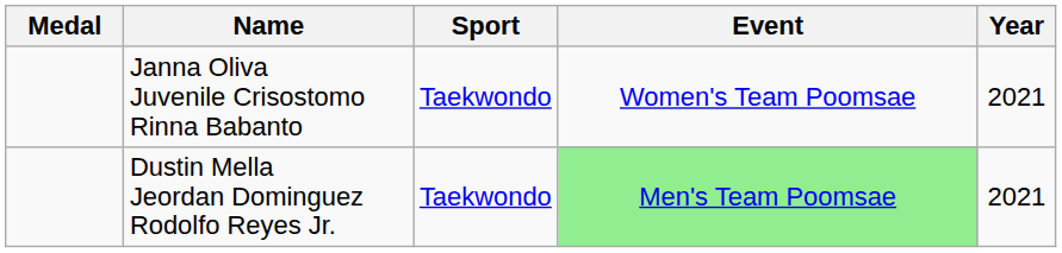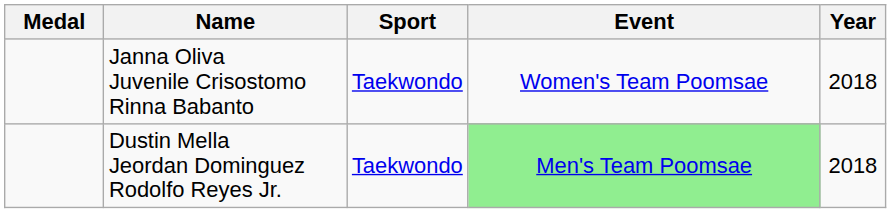 <table class="wikitable"  style="font-size:100%;  text-align:center;">
 <tr>
 <th width="65">Medal</th>
 <th width="170">Name</th>
 <th width="80">Sport</th>
 <th width="250">Event</th>
 <th width="40">Year</th>
 </tr>
 <tr>
 <td></td>
 <td align=left>Janna Oliva<br>Juvenile Crisostomo<br>Rinna Babanto</td>
 <td><a href='#'>Taekwondo</a></td>
 <td><a href='#'>Women's Team Poomsae</a></td>
-<td>2021</td>
+<td>2018</td>
 </tr>
 <tr>
 <td></td>
 <td align=left>Dustin Mella<br>Jeordan Dominguez<br>Rodolfo Reyes Jr.</td>
 <td><a href='#'>Taekwondo</a></td>
 <td style="background: lightgreen;"><a href='#'>Men's Team Poomsae</a></td>
-<td>2021</td>
+<td>2018</td>
 </tr>
 </table>
